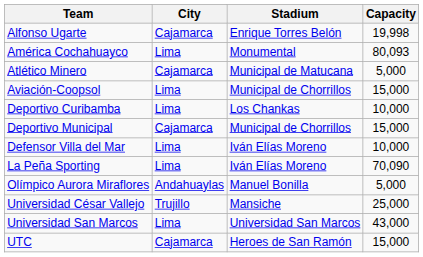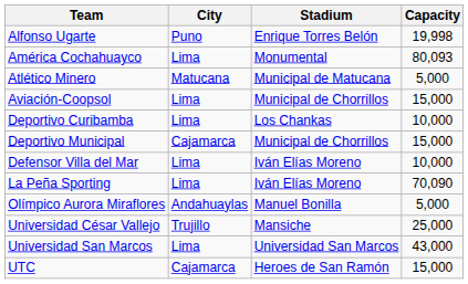 <table class="wikitable sortable">
 <tr>
 <th>Team</th>
 <th>City</th>
 <th>Stadium</th>
 <th>Capacity</th>
 </tr>
 <tr>
 <td><a href='#'>Alfonso Ugarte</a></td>
-<td><a href='#'>Cajamarca</a></td>
+<td><a href='#'>Puno</a></td>
 <td><a href='#'>Enrique Torres Belón</a></td>
 <td align="center">19,998</td>
 </tr>
 <tr>
 <td><a href='#'>América Cochahuayco</a></td>
 <td><a href='#'>Lima</a></td>
 <td><a href='#'>Monumental</a></td>
 <td align="center">80,093</td>
 </tr>
 <tr>
 <td><a href='#'>Atlético Minero</a></td>
-<td><a href='#'>Cajamarca</a></td>
+<td><a href='#'>Matucana</a></td>
 <td><a href='#'>Municipal de Matucana</a></td>
 <td align="center">5,000</td>
 </tr>
 <tr>
 <td><a href='#'>Aviación-Coopsol</a></td>
 <td><a href='#'>Lima</a></td>
 <td><a href='#'>Municipal de Chorrillos</a></td>
 <td align="center">15,000</td>
 </tr>
 <tr>
 <td><a href='#'>Deportivo Curibamba</a></td>
 <td><a href='#'>Lima</a></td>
 <td><a href='#'>Los Chankas</a></td>
 <td align="center">10,000</td>
 </tr>
 <tr>
 <td><a href='#'>Deportivo Municipal</a></td>
 <td><a href='#'>Cajamarca</a></td>
 <td><a href='#'>Municipal de Chorrillos</a></td>
 <td align="center">15,000</td>
 </tr>
 <tr>
 <td><a href='#'>Defensor Villa del Mar</a></td>
 <td><a href='#'>Lima</a></td>
 <td><a href='#'>Iván Elías Moreno</a></td>
 <td align="center">10,000</td>
 </tr>
 <tr>
 <td><a href='#'>La Peña Sporting</a></td>
 <td><a href='#'>Lima</a></td>
 <td><a href='#'>Iván Elías Moreno</a></td>
 <td align="center">70,090</td>
 </tr>
 <tr>
 <td><a href='#'>Olímpico Aurora Miraflores</a></td>
 <td><a href='#'>Andahuaylas</a></td>
 <td><a href='#'>Manuel Bonilla</a></td>
 <td align="center">5,000</td>
 </tr>
 <tr>
 <td><a href='#'>Universidad César Vallejo</a></td>
 <td><a href='#'>Trujillo</a></td>
 <td><a href='#'>Mansiche</a></td>
 <td align="center">25,000</td>
 </tr>
 <tr>
 <td><a href='#'>Universidad San Marcos</a></td>
 <td><a href='#'>Lima</a></td>
 <td><a href='#'>Universidad San Marcos</a></td>
 <td align="center">43,000</td>
 </tr>
 <tr>
 <td><a href='#'>UTC</a></td>
 <td><a href='#'>Cajamarca</a></td>
 <td><a href='#'>Heroes de San Ramón</a></td>
 <td align="center">15,000</td>
 </tr>
 </table>
